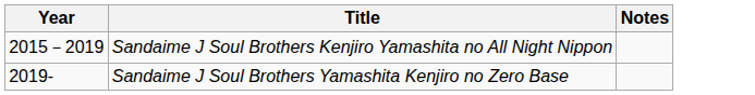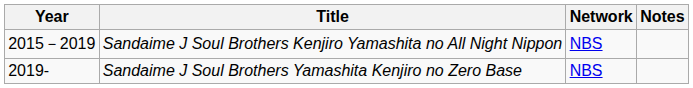 <table class="wikitable">
 <tr>
 <th>Year</th>
 <th>Title</th>
+<th>Network</th>
 <th>Notes</th>
 </tr>
 <tr>
 <td>2015－2019</td>
 <td><em>Sandaime J Soul Brothers Kenjiro Yamashita no All Night Nippon</em></td>
+<td><a href='#'>NBS</a></td>
 <td></td>
 </tr>
 <tr>
 <td>2019-</td>
 <td><em>Sandaime J Soul Brothers Yamashita Kenjiro no Zero Base</em></td>
+<td><a href='#'>NBS</a></td>
 <td></td>
 </tr>
 </table>
